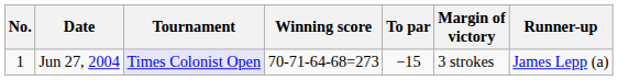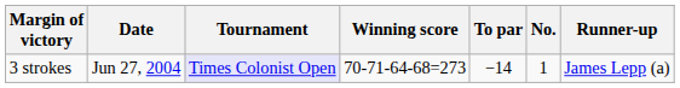 <table class="wikitable" style="font-size:95%;">
 <tr>
-<th>No.</th>
+<th>Margin of<br>victory</th>
 <th>Date</th>
 <th>Tournament</th>
 <th>Winning score</th>
 <th>To par</th>
-<th>Margin of<br>victory</th>
+<th>No.</th>
 <th>Runner-up</th>
 </tr>
 <tr>
-<td align=center>1</td>
+<td>3 strokes</td>
 <td align=right>Jun 27, <a href='#'>2004</a></td>
 <td style="background: lavender;"><a href='#'>Times Colonist Open</a></td>
 <td align=right>70-71-64-68=273</td>
-<td align=center>−15</td>
-<td>3 strokes</td>
+<td align=center>−14</td>
+<td align=center>1</td>
 <td> <a href='#'>James Lepp</a> (a)</td>
 </tr>
 </table>
